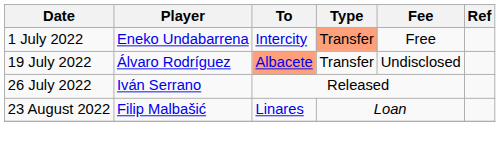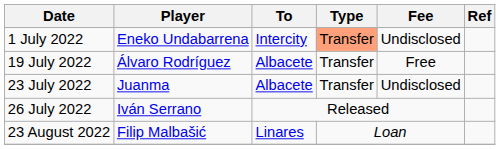 <table class="wikitable">
 <tr>
 <th>Date</th>
 <th>Player</th>
 <th>To</th>
 <th>Type</th>
 <th>Fee</th>
 <th>Ref</th>
 </tr>
 <tr>
 <td>1 July 2022</td>
 <td> <a href='#'>Eneko Undabarrena</a></td>
 <td><a href='#'>Intercity</a></td>
 <td align=center style="background: lightsalmon;">Transfer</td>
-<td align=center>Free</td>
+<td align=center>Undisclosed</td>
 <td align=center></td>
 </tr>
 <tr>
 <td>19 July 2022</td>
 <td> <a href='#'>Álvaro Rodríguez</a></td>
-<td style="background: lightsalmon;"><a href='#'>Albacete</a></td>
+<td><a href='#'>Albacete</a></td>
+<td align=center>Transfer</td>
+<td align=center>Free</td>
+<td align=center></td>
+</tr>
+<tr>
+<td>23 July 2022</td>
+<td> <a href='#'>Juanma</a></td>
+<td><a href='#'>Albacete</a></td>
 <td align=center>Transfer</td>
 <td align=center>Undisclosed</td>
 <td align=center></td>
 </tr>
 <tr>
 <td>26 July 2022</td>
 <td> <a href='#'>Iván Serrano</a></td>
 <td colspan=3 align=center>Released</td>
 <td align=center></td>
 </tr>
 <tr>
 <td>23 August 2022</td>
 <td> <a href='#'>Filip Malbašić</a></td>
 <td><a href='#'>Linares</a></td>
 <td colspan=2 align=center><em>Loan</em></td>
 <td align=center></td>
 </tr>
 <tr>
 </tr>
 </table>
